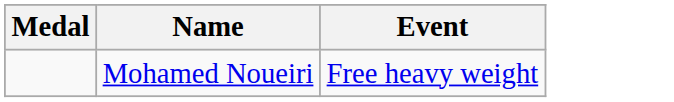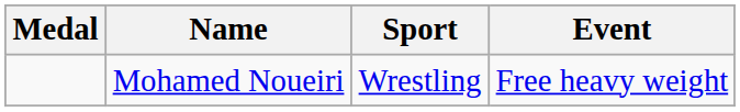 <table class="wikitable sortable">
 <tr>
 <th>Medal</th>
 <th>Name</th>
+<th>Sport</th>
 <th>Event</th>
 </tr>
 <tr>
 <td></td>
 <td><a href='#'>Mohamed Noueiri</a></td>
+<td> <a href='#'>Wrestling</a></td>
 <td><a href='#'>Free heavy weight</a></td>
 </tr>
 </table>
